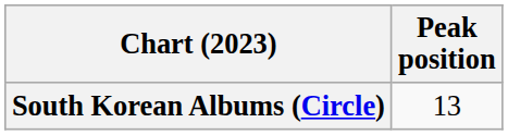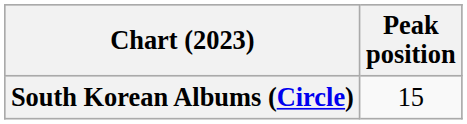 <table class="wikitable plainrowheaders" style="text-align:center">
 <tr>
 <th scope="col">Chart (2023)</th>
 <th scope="col">Peak<br>position</th>
 </tr>
 <tr>
 <th scope="row">South Korean Albums (<a href='#'>Circle</a>)</th>
-<td>13</td>
+<td>15</td>
 </tr>
 </table>
